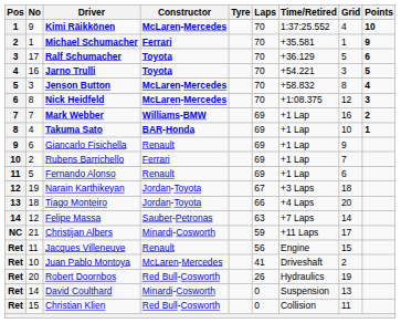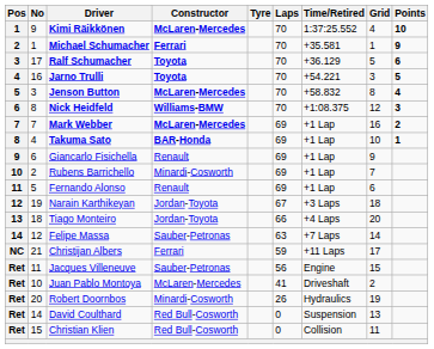 <table class="wikitable" style="font-size: 85%">
 <tr>
 <th>Pos</th>
 <th>No</th>
 <th>Driver</th>
 <th>Constructor</th>
 <th>Tyre</th>
 <th>Laps</th>
 <th>Time/Retired</th>
 <th>Grid</th>
 <th>Points</th>
 </tr>
 <tr>
 <th>1</th>
 <td>9</td>
 <td> <strong><a href='#'>Kimi Räikkönen</a></strong></td>
 <td><strong><a href='#'>McLaren</a>-<a href='#'>Mercedes</a></strong></td>
 <td></td>
 <td>70</td>
 <td>1:37:25.552</td>
 <td>4</td>
 <td><strong>10</strong></td>
 </tr>
 <tr>
 <th>2</th>
 <td>1</td>
 <td> <strong><a href='#'>Michael Schumacher</a></strong></td>
 <td><strong><a href='#'>Ferrari</a></strong></td>
 <td></td>
 <td>70</td>
 <td>+35.581</td>
 <td>1</td>
 <td><strong>9</strong></td>
 </tr>
 <tr>
 <th>3</th>
 <td>17</td>
 <td> <strong><a href='#'>Ralf Schumacher</a></strong></td>
 <td><strong><a href='#'>Toyota</a></strong></td>
 <td></td>
 <td>70</td>
 <td>+36.129</td>
 <td>5</td>
 <td><strong>6</strong></td>
 </tr>
 <tr>
 <th>4</th>
 <td>16</td>
 <td> <strong><a href='#'>Jarno Trulli</a></strong></td>
 <td><strong><a href='#'>Toyota</a></strong></td>
 <td></td>
 <td>70</td>
 <td>+54.221</td>
 <td>3</td>
 <td><strong>5</strong></td>
 </tr>
 <tr>
 <th>5</th>
 <td>3</td>
 <td> <strong><a href='#'>Jenson Button</a></strong></td>
 <td><strong><a href='#'>McLaren</a>-<a href='#'>Mercedes</a></strong></td>
 <td></td>
 <td>70</td>
 <td>+58.832</td>
 <td>8</td>
 <td><strong>4</strong></td>
 </tr>
 <tr>
 <th>6</th>
 <td>8</td>
 <td> <strong><a href='#'>Nick Heidfeld</a></strong></td>
-<td><strong><a href='#'>McLaren</a>-<a href='#'>Mercedes</a></strong></td>
+<td><strong><a href='#'>Williams</a>-<a href='#'>BMW</a></strong></td>
 <td></td>
 <td>70</td>
 <td>+1:08.375</td>
 <td>12</td>
 <td><strong>3</strong></td>
 </tr>
 <tr>
 <th>7</th>
 <td>7</td>
 <td> <strong><a href='#'>Mark Webber</a></strong></td>
-<td><strong><a href='#'>Williams</a>-<a href='#'>BMW</a></strong></td>
+<td><strong><a href='#'>McLaren</a>-<a href='#'>Mercedes</a></strong></td>
 <td></td>
 <td>69</td>
 <td>+1 Lap</td>
 <td>16</td>
 <td><strong>2</strong></td>
 </tr>
 <tr>
 <th>8</th>
 <td>4</td>
 <td> <strong><a href='#'>Takuma Sato</a></strong></td>
 <td><strong><a href='#'>BAR</a>-<a href='#'>Honda</a></strong></td>
 <td></td>
 <td>69</td>
 <td>+1 Lap</td>
 <td>10</td>
 <td><strong>1</strong></td>
 </tr>
 <tr>
 <th>9</th>
 <td>6</td>
 <td> <a href='#'>Giancarlo Fisichella</a></td>
 <td><a href='#'>Renault</a></td>
 <td></td>
 <td>69</td>
 <td>+1 Lap</td>
 <td>9</td>
 <td></td>
 </tr>
 <tr>
 <th>10</th>
 <td>2</td>
 <td> <a href='#'>Rubens Barrichello</a></td>
-<td><a href='#'>Ferrari</a></td>
+<td><a href='#'>Minardi</a>-<a href='#'>Cosworth</a></td>
 <td></td>
 <td>69</td>
 <td>+1 Lap</td>
 <td>7</td>
 <td></td>
 </tr>
 <tr>
 <th>11</th>
 <td>5</td>
 <td> <a href='#'>Fernando Alonso</a></td>
 <td><a href='#'>Renault</a></td>
 <td></td>
 <td>69</td>
 <td>+1 Lap</td>
 <td>6</td>
 <td></td>
 </tr>
 <tr>
 <th>12</th>
 <td>19</td>
 <td> <a href='#'>Narain Karthikeyan</a></td>
 <td><a href='#'>Jordan</a>-<a href='#'>Toyota</a></td>
 <td></td>
 <td>67</td>
 <td>+3 Laps</td>
 <td>18</td>
 <td></td>
 </tr>
 <tr>
 <th>13</th>
 <td>18</td>
 <td> <a href='#'>Tiago Monteiro</a></td>
 <td><a href='#'>Jordan</a>-<a href='#'>Toyota</a></td>
 <td></td>
 <td>66</td>
 <td>+4 Laps</td>
 <td>20</td>
 <td></td>
 </tr>
 <tr>
 <th>14</th>
 <td>12</td>
 <td> <a href='#'>Felipe Massa</a></td>
 <td><a href='#'>Sauber</a>-<a href='#'>Petronas</a></td>
 <td></td>
 <td>63</td>
 <td>+7 Laps</td>
 <td>14</td>
 <td></td>
 </tr>
 <tr>
 <th>NC</th>
 <td>21</td>
 <td> <a href='#'>Christijan Albers</a></td>
-<td><a href='#'>Minardi</a>-<a href='#'>Cosworth</a></td>
+<td><a href='#'>Ferrari</a></td>
 <td></td>
 <td>59</td>
 <td>+11 Laps</td>
 <td>17</td>
 <td></td>
 </tr>
 <tr>
 <th>Ret</th>
 <td>11</td>
 <td> <a href='#'>Jacques Villeneuve</a></td>
-<td><a href='#'>Renault</a></td>
+<td><a href='#'>Sauber</a>-<a href='#'>Petronas</a></td>
 <td></td>
 <td>56</td>
 <td>Engine</td>
 <td>15</td>
 <td></td>
 </tr>
 <tr>
 <th>Ret</th>
 <td>10</td>
 <td> <a href='#'>Juan Pablo Montoya</a></td>
 <td><a href='#'>McLaren</a>-<a href='#'>Mercedes</a></td>
 <td></td>
 <td>41</td>
 <td>Driveshaft</td>
 <td>2</td>
 <td></td>
 </tr>
 <tr>
 <th>Ret</th>
 <td>20</td>
 <td> <a href='#'>Robert Doornbos</a></td>
-<td><a href='#'>Red Bull</a>-<a href='#'>Cosworth</a></td>
+<td><a href='#'>Minardi</a>-<a href='#'>Cosworth</a></td>
 <td></td>
 <td>26</td>
 <td>Hydraulics</td>
 <td>19</td>
 <td></td>
 </tr>
 <tr>
 <th>Ret</th>
 <td>14</td>
 <td> <a href='#'>David Coulthard</a></td>
-<td><a href='#'>Minardi</a>-<a href='#'>Cosworth</a></td>
+<td><a href='#'>Red Bull</a>-<a href='#'>Cosworth</a></td>
 <td></td>
 <td>0</td>
 <td>Suspension</td>
 <td>13</td>
 <td></td>
 </tr>
 <tr>
 <th>Ret</th>
 <td>15</td>
 <td> <a href='#'>Christian Klien</a></td>
 <td><a href='#'>Red Bull</a>-<a href='#'>Cosworth</a></td>
 <td></td>
 <td>0</td>
 <td>Collision</td>
 <td>11</td>
 <td></td>
 </tr>
 <tr>
 <th colspan="9"></th>
 </tr>
 </table>
